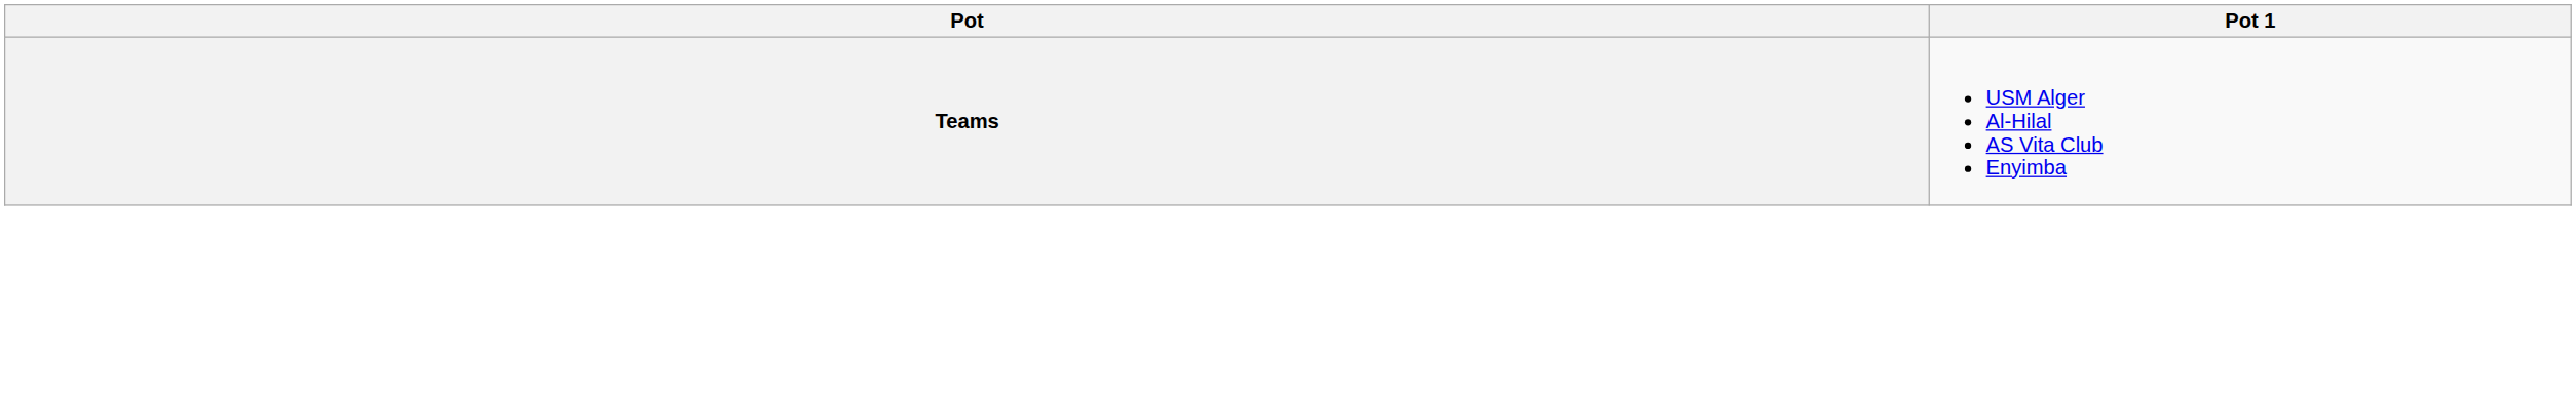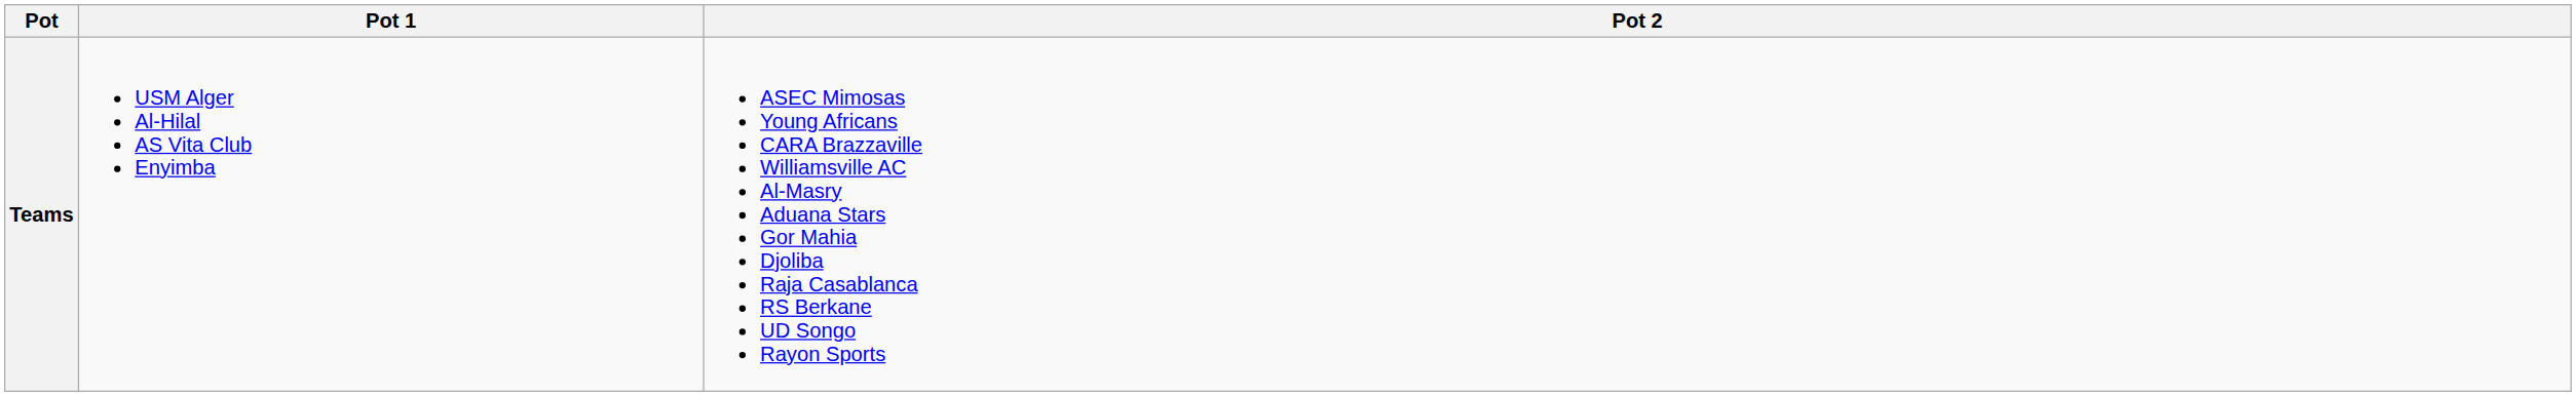 <table class="wikitable" style="width:100%;">
 <tr>
 <th>Pot</th>
 <th width=25%>Pot 1</th>
+<th width=75%>Pot 2</th>
 </tr>
 <tr>
 <th>Teams</th>
 <td valign=top><br><ul><li> <a href='#'>USM Alger</a> </li><li> <a href='#'>Al-Hilal</a> </li><li> <a href='#'>AS Vita Club</a> </li><li> <a href='#'>Enyimba</a> </li></ul></td>
+<td valign=top><br><ul><li> <a href='#'>ASEC Mimosas</a> </li><li> <a href='#'>Young Africans</a> </li><li> <a href='#'>CARA Brazzaville</a></li><li> <a href='#'>Williamsville AC</a></li><li> <a href='#'>Al-Masry</a></li><li> <a href='#'>Aduana Stars</a></li><li> <a href='#'>Gor Mahia</a></li><li> <a href='#'>Djoliba</a></li><li> <a href='#'>Raja Casablanca</a></li><li> <a href='#'>RS Berkane</a></li><li> <a href='#'>UD Songo</a></li><li> <a href='#'>Rayon Sports</a></li></ul></td>
 </tr>
 </table>
